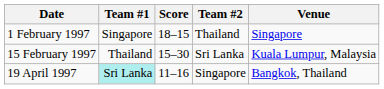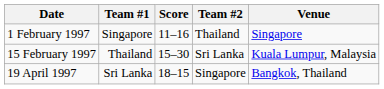 <table class="wikitable">
 <tr>
 <th>Date</th>
 <th>Team #1</th>
 <th>Score</th>
 <th>Team #2</th>
 <th>Venue</th>
 </tr>
 <tr>
 <td>1 February 1997</td>
 <td align="right">Singapore</td>
-<td align="center">18–15</td>
+<td align="center">11–16</td>
 <td>Thailand</td>
 <td><a href='#'>Singapore</a></td>
 </tr>
 <tr>
 <td>15 February 1997</td>
 <td align="right">Thailand</td>
 <td align="center">15–30</td>
 <td>Sri Lanka</td>
 <td><a href='#'>Kuala Lumpur</a>, Malaysia</td>
 </tr>
 <tr>
 <td>19 April 1997</td>
-<td align="right" style="background: paleturquoise;">Sri Lanka</td>
-<td align="center">11–16</td>
+<td align="right">Sri Lanka</td>
+<td align="center">18–15</td>
 <td>Singapore</td>
 <td><a href='#'>Bangkok</a>, Thailand</td>
 </tr>
 </table>
